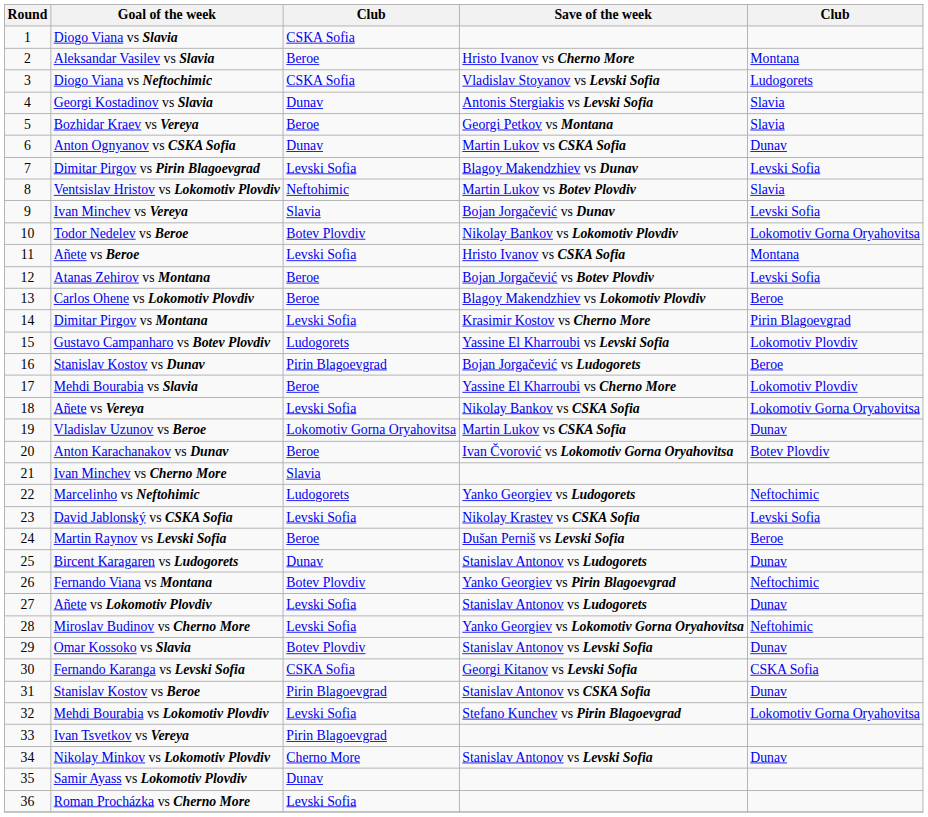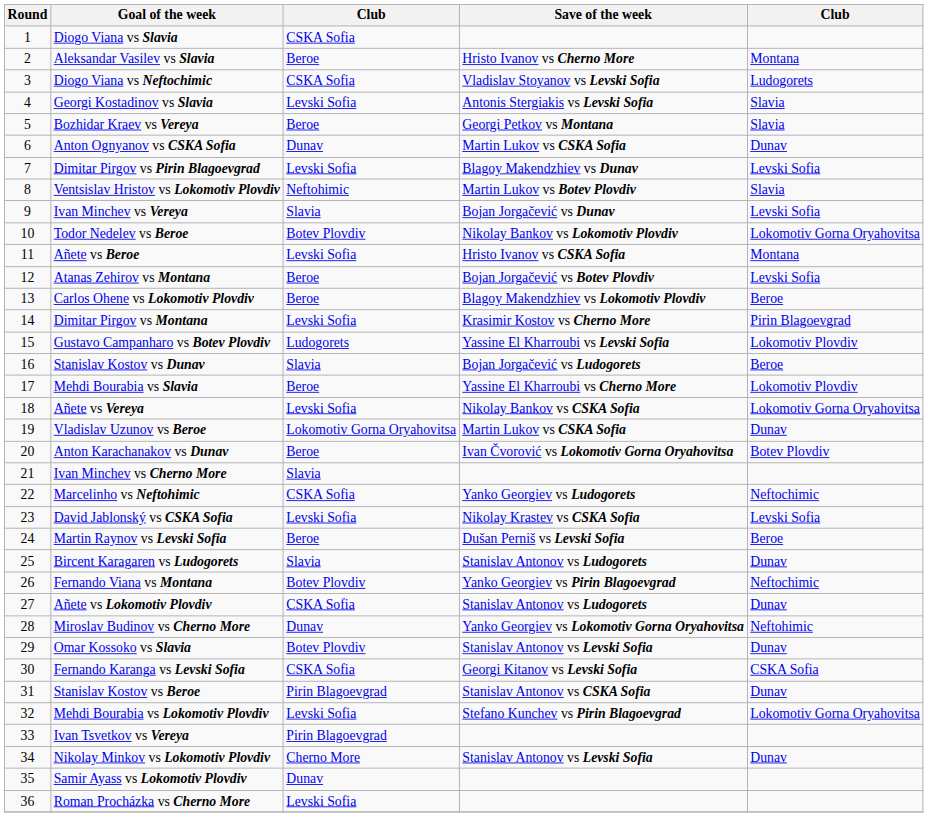 <table class="wikitable" style="text-align:center">
 <tr>
 <th>Round</th>
 <th>Goal of the week</th>
 <th>Club</th>
 <th>Save of the week</th>
 <th>Club</th>
 </tr>
 <tr>
 <td>1</td>
 <td align="left"> <a href='#'>Diogo Viana</a> vs <strong><em>Slavia</em></strong> </td>
 <td align="left"><a href='#'>CSKA Sofia</a></td>
 <td align="left"></td>
 <td align="left"></td>
 </tr>
 <tr>
 <td>2</td>
 <td align="left"> <a href='#'>Aleksandar Vasilev</a> vs <strong><em>Slavia</em></strong> </td>
 <td align="left"><a href='#'>Beroe</a></td>
 <td align="left"> <a href='#'>Hristo Ivanov</a> vs <strong><em>Cherno More</em></strong> </td>
 <td align="left"><a href='#'>Montana</a></td>
 </tr>
 <tr>
 <td>3</td>
 <td align="left"> <a href='#'>Diogo Viana</a> vs <strong><em>Neftochimic</em></strong> </td>
 <td align="left"><a href='#'>CSKA Sofia</a></td>
 <td align="left"> <a href='#'>Vladislav Stoyanov</a> vs <strong><em>Levski Sofia</em></strong> </td>
 <td align="left"><a href='#'>Ludogorets</a></td>
 </tr>
 <tr>
 <td>4</td>
 <td align="left"> <a href='#'>Georgi Kostadinov</a> vs <strong><em>Slavia</em></strong> </td>
-<td align="left"><a href='#'>Dunav</a></td>
+<td align="left"><a href='#'>Levski Sofia</a></td>
 <td align="left"> <a href='#'>Antonis Stergiakis</a> vs <strong><em>Levski Sofia</em></strong> </td>
 <td align="left"><a href='#'>Slavia</a></td>
 </tr>
 <tr>
 <td>5</td>
 <td align="left"> <a href='#'>Bozhidar Kraev</a> vs <strong><em>Vereya</em></strong> </td>
 <td align="left"><a href='#'>Beroe</a></td>
 <td align="left"> <a href='#'>Georgi Petkov</a> vs <strong><em>Montana</em></strong> </td>
 <td align="left"><a href='#'>Slavia</a></td>
 </tr>
 <tr>
 <td>6</td>
 <td align="left"> <a href='#'>Anton Ognyanov</a> vs <strong><em>CSKA Sofia</em></strong> </td>
 <td align="left"><a href='#'>Dunav</a></td>
 <td align="left"> <a href='#'>Martin Lukov</a> vs <strong><em>CSKA Sofia</em></strong> </td>
 <td align="left"><a href='#'>Dunav</a></td>
 </tr>
 <tr>
 <td>7</td>
 <td align="left"> <a href='#'>Dimitar Pirgov</a> vs <strong><em>Pirin Blagoevgrad</em></strong> </td>
 <td align="left"><a href='#'>Levski Sofia</a></td>
 <td align="left"> <a href='#'>Blagoy Makendzhiev</a> vs <strong><em>Dunav</em></strong> </td>
 <td align="left"><a href='#'>Levski Sofia</a></td>
 </tr>
 <tr>
 <td>8</td>
 <td align="left"> <a href='#'>Ventsislav Hristov</a> vs <strong><em>Lokomotiv Plovdiv</em></strong> </td>
 <td align="left"><a href='#'>Neftohimic</a></td>
 <td align="left"> <a href='#'>Martin Lukov</a> vs <strong><em>Botev Plovdiv</em></strong> </td>
 <td align="left"><a href='#'>Slavia</a></td>
 </tr>
 <tr>
 <td>9</td>
 <td align="left"> <a href='#'>Ivan Minchev</a> vs <strong><em>Vereya</em></strong> </td>
 <td align="left"><a href='#'>Slavia</a></td>
 <td align="left"> <a href='#'>Bojan Jorgačević</a> vs <strong><em>Dunav</em></strong> </td>
 <td align="left"><a href='#'>Levski Sofia</a></td>
 </tr>
 <tr>
 <td>10</td>
 <td align="left"> <a href='#'>Todor Nedelev</a> vs <strong><em>Beroe</em></strong> </td>
 <td align="left"><a href='#'>Botev Plovdiv</a></td>
 <td align="left"> <a href='#'>Nikolay Bankov</a> vs <strong><em>Lokomotiv Plovdiv</em></strong> </td>
 <td align="left"><a href='#'>Lokomotiv Gorna Oryahovitsa</a></td>
 </tr>
 <tr>
 <td>11</td>
 <td align="left"> <a href='#'>Añete</a> vs <strong><em>Beroe</em></strong> </td>
 <td align="left"><a href='#'>Levski Sofia</a></td>
 <td align="left"> <a href='#'>Hristo Ivanov</a> vs <strong><em>CSKA Sofia</em></strong> </td>
 <td align="left"><a href='#'>Montana</a></td>
 </tr>
 <tr>
 <td>12</td>
 <td align="left"> <a href='#'>Atanas Zehirov</a> vs <strong><em>Montana</em></strong> </td>
 <td align="left"><a href='#'>Beroe</a></td>
 <td align="left"> <a href='#'>Bojan Jorgačević</a> vs <strong><em>Botev Plovdiv</em></strong> </td>
 <td align="left"><a href='#'>Levski Sofia</a></td>
 </tr>
 <tr>
 <td>13</td>
 <td align="left"> <a href='#'>Carlos Ohene</a> vs <strong><em>Lokomotiv Plovdiv</em></strong> </td>
 <td align="left"><a href='#'>Beroe</a></td>
 <td align="left"> <a href='#'>Blagoy Makendzhiev</a> vs <strong><em>Lokomotiv Plovdiv</em></strong> </td>
 <td align="left"><a href='#'>Beroe</a></td>
 </tr>
 <tr>
 <td>14</td>
 <td align="left"> <a href='#'>Dimitar Pirgov</a> vs <strong><em>Montana</em></strong> </td>
 <td align="left"><a href='#'>Levski Sofia</a></td>
 <td align="left"> <a href='#'>Krasimir Kostov</a> vs <strong><em>Cherno More</em></strong> </td>
 <td align="left"><a href='#'>Pirin Blagoevgrad</a></td>
 </tr>
 <tr>
 <td>15</td>
 <td align="left"> <a href='#'>Gustavo Campanharo</a> vs <strong><em>Botev Plovdiv</em></strong> </td>
 <td align="left"><a href='#'>Ludogorets</a></td>
 <td align="left"> <a href='#'>Yassine El Kharroubi</a> vs <strong><em>Levski Sofia</em></strong> </td>
 <td align="left"><a href='#'>Lokomotiv Plovdiv</a></td>
 </tr>
 <tr>
 <td>16</td>
 <td align="left"> <a href='#'>Stanislav Kostov</a> vs <strong><em>Dunav</em></strong> </td>
-<td align="left"><a href='#'>Pirin Blagoevgrad</a></td>
+<td align="left"><a href='#'>Slavia</a></td>
 <td align="left"> <a href='#'>Bojan Jorgačević</a> vs <strong><em>Ludogorets</em></strong> </td>
 <td align="left"><a href='#'>Beroe</a></td>
 </tr>
 <tr>
 <td>17</td>
 <td align="left"> <a href='#'>Mehdi Bourabia</a> vs <strong><em>Slavia</em></strong> </td>
 <td align="left"><a href='#'>Beroe</a></td>
 <td align="left"> <a href='#'>Yassine El Kharroubi</a> vs <strong><em>Cherno More</em></strong> </td>
 <td align="left"><a href='#'>Lokomotiv Plovdiv</a></td>
 </tr>
 <tr>
 <td>18</td>
 <td align="left"> <a href='#'>Añete</a> vs <strong><em>Vereya</em></strong>  </td>
 <td align="left"><a href='#'>Levski Sofia</a></td>
 <td align="left"> <a href='#'>Nikolay Bankov</a> vs <strong><em>CSKA Sofia</em></strong> </td>
 <td align="left"><a href='#'>Lokomotiv Gorna Oryahovitsa</a></td>
 </tr>
 <tr>
 <td>19</td>
 <td align="left"> <a href='#'>Vladislav Uzunov</a> vs <strong><em>Beroe</em></strong> </td>
 <td align="left"><a href='#'>Lokomotiv Gorna Oryahovitsa</a></td>
 <td align="left"> <a href='#'>Martin Lukov</a> vs <strong><em>CSKA Sofia</em></strong> </td>
 <td align="left"><a href='#'>Dunav</a></td>
 </tr>
 <tr>
 <td>20</td>
 <td align="left"> <a href='#'>Anton Karachanakov</a> vs <strong><em>Dunav</em></strong> </td>
 <td align="left"><a href='#'>Beroe</a></td>
 <td align="left"> <a href='#'>Ivan Čvorović</a> vs <strong><em>Lokomotiv Gorna Oryahovitsa</em></strong> </td>
 <td align="left"><a href='#'>Botev Plovdiv</a></td>
 </tr>
 <tr>
 <td>21</td>
 <td align="left"> <a href='#'>Ivan Minchev</a> vs <strong><em>Cherno More</em></strong> </td>
 <td align="left"><a href='#'>Slavia</a></td>
 <td align="left"></td>
 <td align="left"></td>
 </tr>
 <tr>
 <td>22</td>
 <td align="left"> <a href='#'>Marcelinho</a> vs <strong><em>Neftohimic</em></strong> </td>
-<td align="left"><a href='#'>Ludogorets</a></td>
+<td align="left"><a href='#'>CSKA Sofia</a></td>
 <td align="left"> <a href='#'>Yanko Georgiev</a> vs <strong><em>Ludogorets</em></strong> </td>
 <td align="left"><a href='#'>Neftochimic</a></td>
 </tr>
 <tr>
 <td>23</td>
 <td align="left"> <a href='#'>David Jablonský</a> vs <strong><em>CSKA Sofia</em></strong> </td>
 <td align="left"><a href='#'>Levski Sofia</a></td>
 <td align="left"> <a href='#'>Nikolay Krastev</a> vs <strong><em>CSKA Sofia</em></strong> </td>
 <td align="left"><a href='#'>Levski Sofia</a></td>
 </tr>
 <tr>
 <td>24</td>
 <td align="left"> <a href='#'>Martin Raynov</a> vs <strong><em>Levski Sofia</em></strong> </td>
 <td align="left"><a href='#'>Beroe</a></td>
 <td align="left"> <a href='#'>Dušan Perniš</a> vs <strong><em>Levski Sofia</em></strong> </td>
 <td align="left"><a href='#'>Beroe</a></td>
 </tr>
 <tr>
 <td>25</td>
 <td align="left"> <a href='#'>Bircent Karagaren</a> vs <strong><em>Ludogorets</em></strong> </td>
-<td align="left"><a href='#'>Dunav</a></td>
+<td align="left"><a href='#'>Slavia</a></td>
 <td align="left"> <a href='#'>Stanislav Antonov</a> vs <strong><em>Ludogorets</em></strong> </td>
 <td align="left"><a href='#'>Dunav</a></td>
 </tr>
 <tr>
 <td>26</td>
 <td align="left"> <a href='#'>Fernando Viana</a> vs <strong><em>Montana</em></strong> </td>
 <td align="left"><a href='#'>Botev Plovdiv</a></td>
 <td align="left"> <a href='#'>Yanko Georgiev</a> vs <strong><em>Pirin Blagoevgrad</em></strong> </td>
 <td align="left"><a href='#'>Neftochimic</a></td>
 </tr>
 <tr>
 <td>27</td>
 <td align="left"> <a href='#'>Añete</a> vs <strong><em>Lokomotiv Plovdiv</em></strong> </td>
-<td align="left"><a href='#'>Levski Sofia</a></td>
+<td align="left"><a href='#'>CSKA Sofia</a></td>
 <td align="left"> <a href='#'>Stanislav Antonov</a> vs <strong><em>Ludogorets</em></strong> </td>
 <td align="left"><a href='#'>Dunav</a></td>
 </tr>
 <tr>
 <td>28</td>
 <td align="left"> <a href='#'>Miroslav Budinov</a> vs <strong><em>Cherno More</em></strong> </td>
-<td align="left"><a href='#'>Levski Sofia</a></td>
+<td align="left"><a href='#'>Dunav</a></td>
 <td align="left"> <a href='#'>Yanko Georgiev</a> vs <strong><em>Lokomotiv Gorna Oryahovitsa</em></strong> </td>
 <td align="left"><a href='#'>Neftohimic</a></td>
 </tr>
 <tr>
 <td>29</td>
 <td align="left"> <a href='#'>Omar Kossoko</a> vs <strong><em>Slavia</em></strong> </td>
 <td align="left"><a href='#'>Botev Plovdiv</a></td>
 <td align="left"> <a href='#'>Stanislav Antonov</a> vs <strong><em>Levski Sofia</em></strong> </td>
 <td align="left"><a href='#'>Dunav</a></td>
 </tr>
 <tr>
 <td>30</td>
 <td align="left"> <a href='#'>Fernando Karanga</a> vs <strong><em>Levski Sofia</em></strong> </td>
 <td align="left"><a href='#'>CSKA Sofia</a></td>
 <td align="left"> <a href='#'>Georgi Kitanov</a> vs <strong><em>Levski Sofia</em></strong> </td>
 <td align="left"><a href='#'>CSKA Sofia</a></td>
 </tr>
 <tr>
 <td>31</td>
 <td align="left"> <a href='#'>Stanislav Kostov</a> vs <strong><em>Beroe</em></strong> </td>
 <td align="left"><a href='#'>Pirin Blagoevgrad</a></td>
 <td align="left"> <a href='#'>Stanislav Antonov</a> vs <strong><em>CSKA Sofia</em></strong> </td>
 <td align="left"><a href='#'>Dunav</a></td>
 </tr>
 <tr>
 <td>32</td>
 <td align="left"> <a href='#'>Mehdi Bourabia</a> vs <strong><em>Lokomotiv Plovdiv</em></strong> </td>
 <td align="left"><a href='#'>Levski Sofia</a></td>
 <td align="left"> <a href='#'>Stefano Kunchev</a> vs <strong><em>Pirin Blagoevgrad</em></strong> </td>
 <td align="left"><a href='#'>Lokomotiv Gorna Oryahovitsa</a></td>
 </tr>
 <tr>
 <td>33</td>
 <td align="left"> <a href='#'>Ivan Tsvetkov</a> vs <strong><em>Vereya</em></strong> </td>
 <td align="left"><a href='#'>Pirin Blagoevgrad</a></td>
 <td align="left"></td>
 <td align="left"></td>
 </tr>
 <tr>
 <td>34</td>
 <td align="left"> <a href='#'>Nikolay Minkov</a> vs <strong><em>Lokomotiv Plovdiv</em></strong> </td>
 <td align="left"><a href='#'>Cherno More</a></td>
 <td align="left"> <a href='#'>Stanislav Antonov</a> vs <strong><em>Levski Sofia</em></strong> </td>
 <td align="left"><a href='#'>Dunav</a></td>
 </tr>
 <tr>
 <td>35</td>
 <td align="left"> <a href='#'>Samir Ayass</a> vs <strong><em>Lokomotiv Plovdiv</em></strong> </td>
 <td align="left"><a href='#'>Dunav</a></td>
 <td align="left"></td>
 <td align="left"></td>
 </tr>
 <tr>
 <td>36</td>
 <td align="left"> <a href='#'>Roman Procházka</a> vs <strong><em>Cherno More</em></strong> </td>
 <td align="left"><a href='#'>Levski Sofia</a></td>
 <td align="left"></td>
 <td align="left"></td>
 </tr>
 <tr>
 </tr>
 </table>
